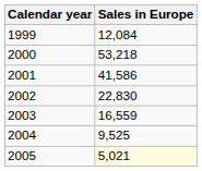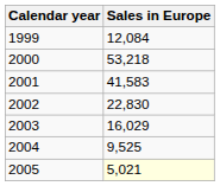 <table class="wikitable">
 <tr>
 <th>Calendar year</th>
 <th>Sales in Europe</th>
 </tr>
 <tr>
 <td>1999</td>
 <td>12,084</td>
 </tr>
 <tr>
 <td>2000</td>
 <td>53,218</td>
 </tr>
 <tr>
 <td>2001</td>
-<td>41,586</td>
+<td>41,583</td>
 </tr>
 <tr>
 <td>2002</td>
 <td>22,830</td>
 </tr>
 <tr>
 <td>2003</td>
-<td>16,559</td>
+<td>16,029</td>
 </tr>
 <tr>
 <td>2004</td>
 <td>9,525</td>
 </tr>
 <tr>
 <td>2005</td>
 <td style="background: lightyellow;">5,021</td>
 </tr>
 </table>
